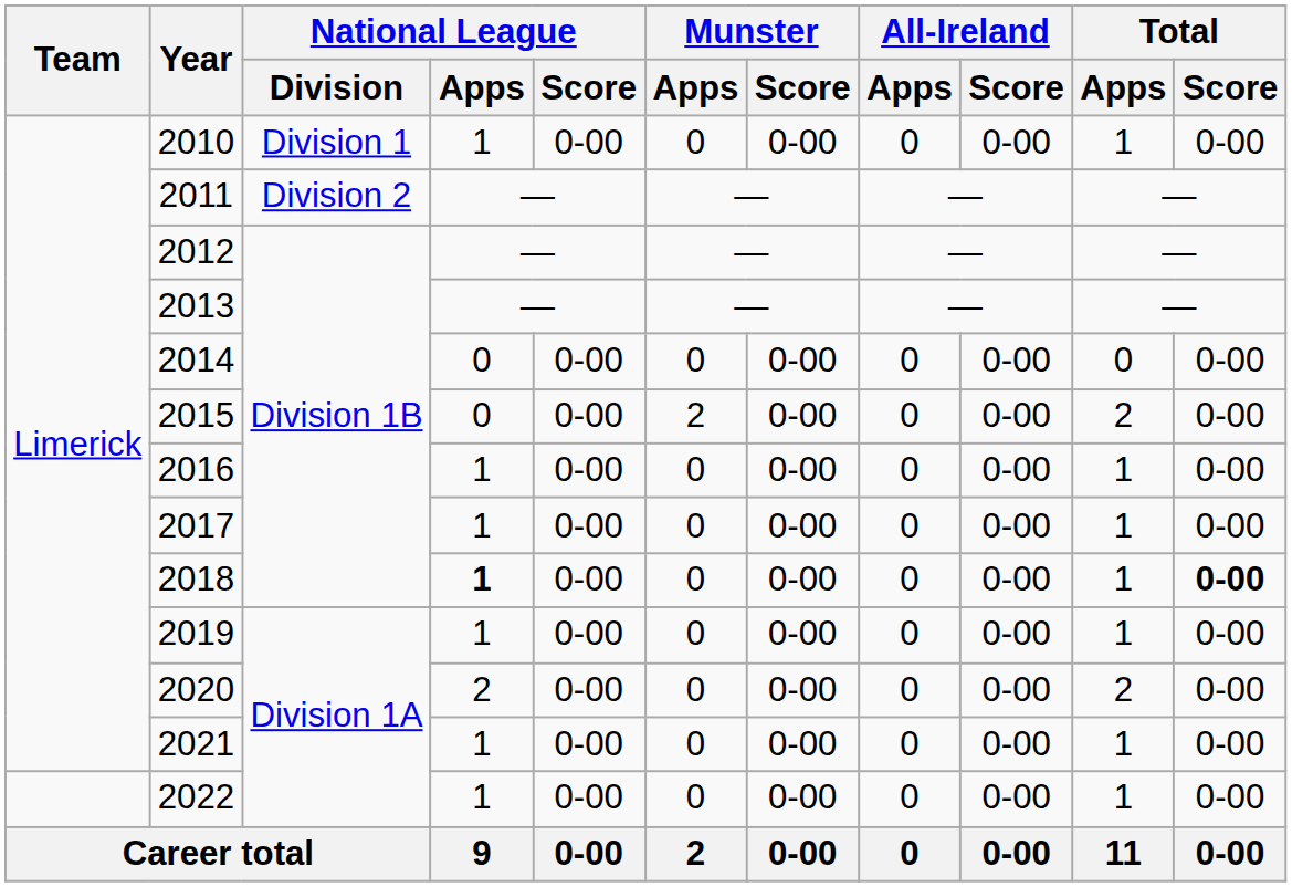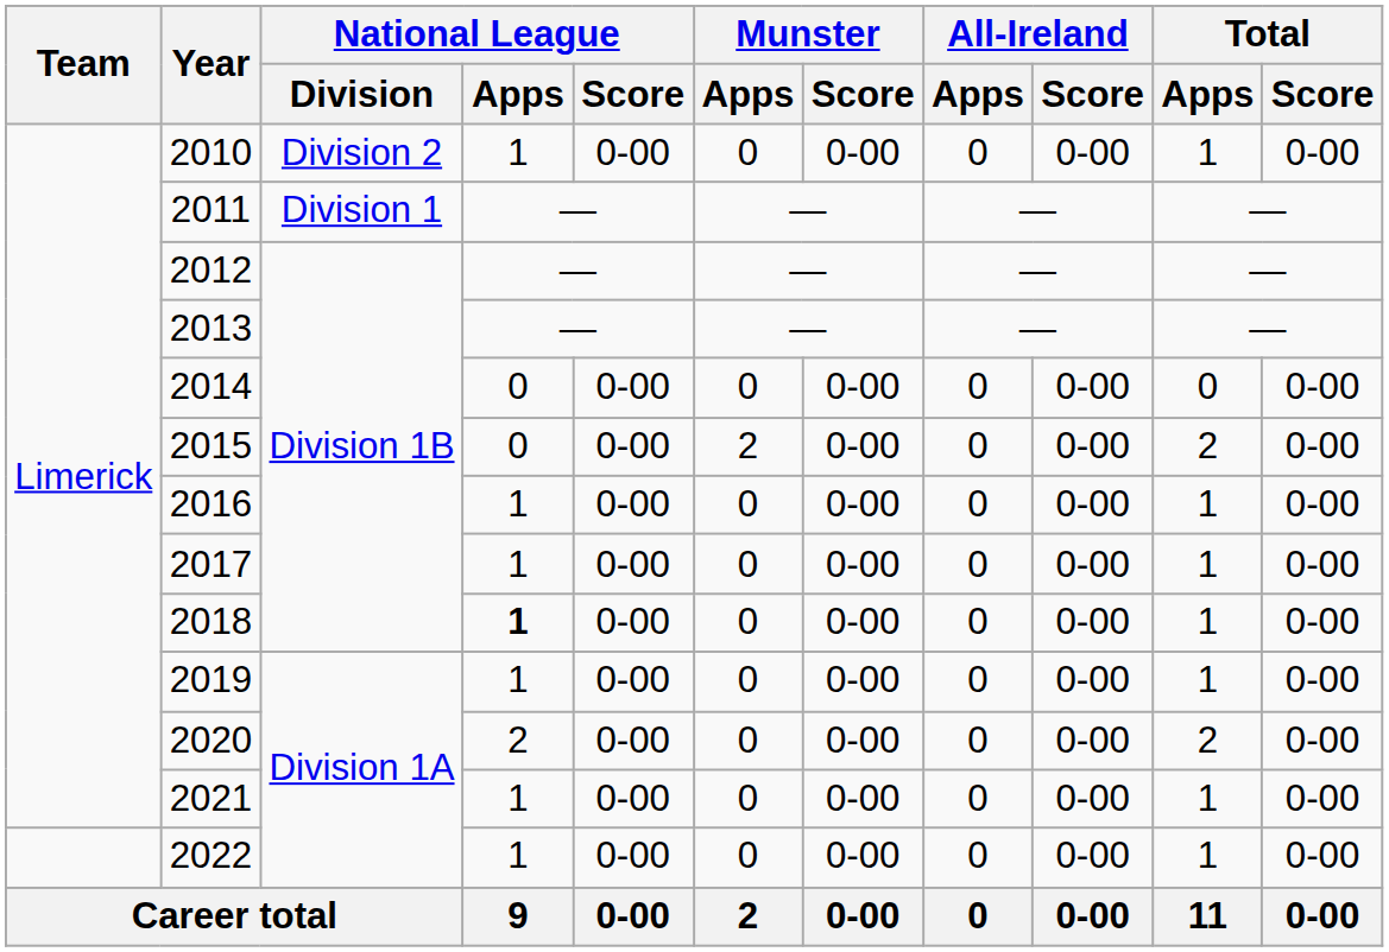 <table class="wikitable" style="text-align:center">
 <tr>
 <th rowspan="2">Team</th>
 <th rowspan="2">Year</th>
 <th colspan="3"><a href='#'>National League</a></th>
 <th colspan="2"><a href='#'>Munster</a></th>
 <th colspan="2"><a href='#'>All-Ireland</a></th>
 <th colspan="2">Total</th>
 </tr>
 <tr>
 <th>Division</th>
 <th>Apps</th>
 <th>Score</th>
 <th>Apps</th>
 <th>Score</th>
 <th>Apps</th>
 <th>Score</th>
 <th>Apps</th>
 <th>Score</th>
 </tr>
 <tr>
 <td rowspan="12"><a href='#'>Limerick</a></td>
 <td>2010</td>
-<td rowspan="1"><a href='#'>Division 1</a></td>
+<td rowspan="1"><a href='#'>Division 2</a></td>
 <td>1</td>
 <td>0-00</td>
 <td>0</td>
 <td>0-00</td>
 <td>0</td>
 <td>0-00</td>
 <td>1</td>
 <td>0-00</td>
 </tr>
 <tr>
 <td>2011</td>
-<td rowspan="1"><a href='#'>Division 2</a></td>
+<td rowspan="1"><a href='#'>Division 1</a></td>
 <td colspan=2>—</td>
 <td colspan=2>—</td>
 <td colspan=2>—</td>
 <td colspan=2>—</td>
 </tr>
 <tr>
 <td>2012</td>
 <td rowspan="7"><a href='#'>Division 1B</a></td>
 <td colspan=2>—</td>
 <td colspan=2>—</td>
 <td colspan=2>—</td>
 <td colspan=2>—</td>
 </tr>
 <tr>
 <td>2013</td>
 <td colspan=2>—</td>
 <td colspan=2>—</td>
 <td colspan=2>—</td>
 <td colspan=2>—</td>
 </tr>
 <tr>
 <td>2014</td>
 <td>0</td>
 <td>0-00</td>
 <td>0</td>
 <td>0-00</td>
 <td>0</td>
 <td>0-00</td>
 <td>0</td>
 <td>0-00</td>
 </tr>
 <tr>
 <td>2015</td>
 <td>0</td>
 <td>0-00</td>
 <td>2</td>
 <td>0-00</td>
 <td>0</td>
 <td>0-00</td>
 <td>2</td>
 <td>0-00</td>
 </tr>
 <tr>
 <td>2016</td>
 <td>1</td>
 <td>0-00</td>
 <td>0</td>
 <td>0-00</td>
 <td>0</td>
 <td>0-00</td>
 <td>1</td>
 <td>0-00</td>
 </tr>
 <tr>
 <td>2017</td>
 <td>1</td>
 <td>0-00</td>
 <td>0</td>
 <td>0-00</td>
 <td>0</td>
 <td>0-00</td>
 <td>1</td>
 <td>0-00</td>
 </tr>
 <tr>
 <td>2018</td>
 <td><strong>1</strong></td>
 <td>0-00</td>
 <td>0</td>
 <td>0-00</td>
 <td>0</td>
 <td>0-00</td>
 <td>1</td>
-<td><strong>0-00</strong></td>
+<td>0-00</td>
 </tr>
 <tr>
 <td>2019</td>
 <td rowspan="4"><a href='#'>Division 1A</a></td>
 <td>1</td>
 <td>0-00</td>
 <td>0</td>
 <td>0-00</td>
 <td>0</td>
 <td>0-00</td>
 <td>1</td>
 <td>0-00</td>
 </tr>
 <tr>
 <td>2020</td>
 <td>2</td>
 <td>0-00</td>
 <td>0</td>
 <td>0-00</td>
 <td>0</td>
 <td>0-00</td>
 <td>2</td>
 <td>0-00</td>
 </tr>
 <tr>
 <td>2021</td>
 <td>1</td>
 <td>0-00</td>
 <td>0</td>
 <td>0-00</td>
 <td>0</td>
 <td>0-00</td>
 <td>1</td>
 <td>0-00</td>
 </tr>
 <tr>
 <td></td>
 <td>2022</td>
 <td>1</td>
 <td>0-00</td>
 <td>0</td>
 <td>0-00</td>
 <td>0</td>
 <td>0-00</td>
 <td>1</td>
 <td>0-00</td>
 </tr>
 <tr>
 <th colspan="3">Career total</th>
 <th>9</th>
 <th>0-00</th>
 <th>2</th>
 <th>0-00</th>
 <th>0</th>
 <th>0-00</th>
 <th>11</th>
 <th>0-00</th>
 </tr>
 </table>
